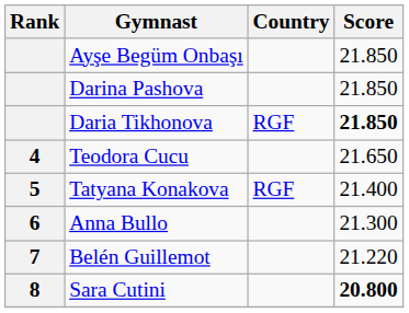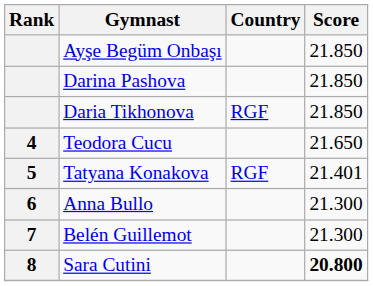 <table class="wikitable sortable">
 <tr>
 <th>Rank</th>
 <th>Gymnast</th>
 <th>Country</th>
 <th>Score</th>
 </tr>
 <tr>
 <th></th>
 <td><a href='#'>Ayşe Begüm Onbaşı</a></td>
 <td></td>
 <td>21.850</td>
 </tr>
 <tr>
 <th></th>
 <td><a href='#'>Darina Pashova</a></td>
 <td></td>
 <td>21.850</td>
 </tr>
 <tr>
 <th></th>
 <td><a href='#'>Daria Tikhonova</a></td>
 <td><a href='#'>RGF</a></td>
-<td><strong>21.850</strong></td>
+<td>21.850</td>
 </tr>
 <tr>
 <th>4</th>
 <td><a href='#'>Teodora Cucu</a></td>
 <td></td>
 <td>21.650</td>
 </tr>
 <tr>
 <th>5</th>
 <td><a href='#'>Tatyana Konakova</a></td>
 <td><a href='#'>RGF</a></td>
-<td>21.400</td>
+<td>21.401</td>
 </tr>
 <tr>
 <th>6</th>
 <td><a href='#'>Anna Bullo</a></td>
 <td></td>
 <td>21.300</td>
 </tr>
 <tr>
 <th>7</th>
 <td><a href='#'>Belén Guillemot</a></td>
 <td></td>
-<td>21.220</td>
+<td>21.300</td>
 </tr>
 <tr>
 <th>8</th>
 <td><a href='#'>Sara Cutini</a></td>
 <td></td>
 <td><strong>20.800</strong></td>
 </tr>
 <tr>
 </tr>
 </table>
